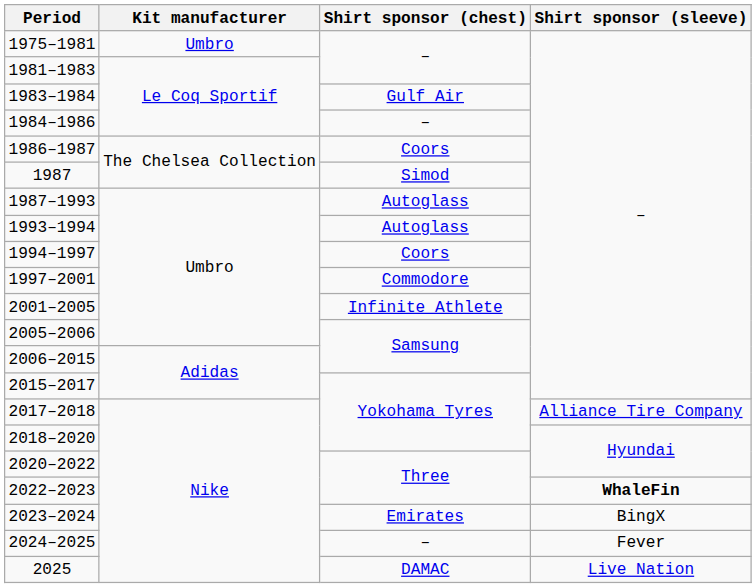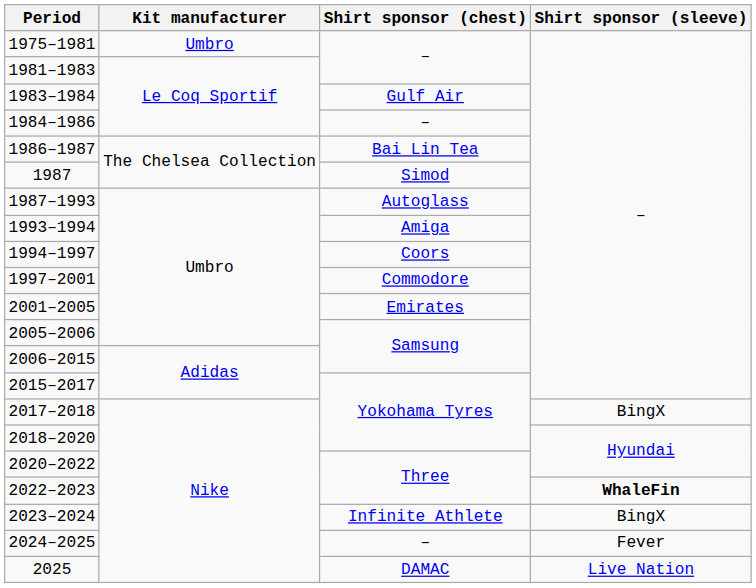 <table class="wikitable" style="text-align:center">
 <tr>
 <th>Period</th>
 <th>Kit manufacturer</th>
 <th>Shirt sponsor (chest)</th>
 <th>Shirt sponsor (sleeve)</th>
 </tr>
 <tr>
 <td>1975–1981</td>
 <td><a href='#'>Umbro</a></td>
 <td rowspan="2">–</td>
 <td rowspan="14">–</td>
 </tr>
 <tr>
 <td>1981–1983</td>
 <td rowspan="3"><a href='#'>Le Coq Sportif</a></td>
 </tr>
 <tr>
 <td>1983–1984</td>
 <td><a href='#'>Gulf Air</a></td>
 </tr>
 <tr>
 <td>1984–1986</td>
 <td>–</td>
 </tr>
 <tr>
 <td>1986–1987</td>
 <td rowspan="2">The Chelsea Collection</td>
-<td><a href='#'>Coors</a></td>
+<td><a href='#'>Bai Lin Tea</a></td>
 </tr>
 <tr>
 <td>1987</td>
 <td><a href='#'>Simod</a></td>
 </tr>
 <tr>
 <td>1987–1993</td>
 <td rowspan="6">Umbro</td>
 <td><a href='#'>Autoglass</a></td>
 </tr>
 <tr>
 <td>1993–1994</td>
-<td><a href='#'>Autoglass</a></td>
+<td><a href='#'>Amiga</a></td>
 </tr>
 <tr>
 <td>1994–1997</td>
 <td><a href='#'>Coors</a></td>
 </tr>
 <tr>
 <td>1997–2001</td>
 <td><a href='#'>Commodore</a></td>
 </tr>
 <tr>
 <td>2001–2005</td>
-<td><a href='#'>Infinite Athlete</a></td>
+<td><a href='#'>Emirates</a></td>
 </tr>
 <tr>
 <td>2005–2006</td>
 <td rowspan="2"><a href='#'>Samsung</a></td>
 </tr>
 <tr>
 <td>2006–2015</td>
 <td rowspan="2"><a href='#'>Adidas</a></td>
 </tr>
 <tr>
 <td>2015–2017</td>
 <td rowspan="3"><a href='#'>Yokohama Tyres</a></td>
 </tr>
 <tr>
 <td>2017–2018</td>
 <td rowspan="7"><a href='#'>Nike</a></td>
-<td><a href='#'>Alliance Tire Company</a></td>
+<td>BingX</td>
 </tr>
 <tr>
 <td>2018–2020</td>
 <td rowspan="2"><a href='#'>Hyundai</a></td>
 </tr>
 <tr>
 <td>2020–2022</td>
 <td rowspan="2"><a href='#'>Three</a></td>
 </tr>
 <tr>
 <td>2022–2023</td>
 <td><strong>WhaleFin</strong></td>
 </tr>
 <tr>
 <td>2023–2024</td>
-<td><a href='#'>Emirates</a></td>
+<td><a href='#'>Infinite Athlete</a></td>
 <td>BingX</td>
 </tr>
 <tr>
 <td>2024–2025</td>
 <td>–</td>
 <td>Fever</td>
 </tr>
 <tr>
 <td>2025</td>
 <td><a href='#'>DAMAC</a></td>
 <td><a href='#'>Live Nation</a></td>
 </tr>
 </table>
